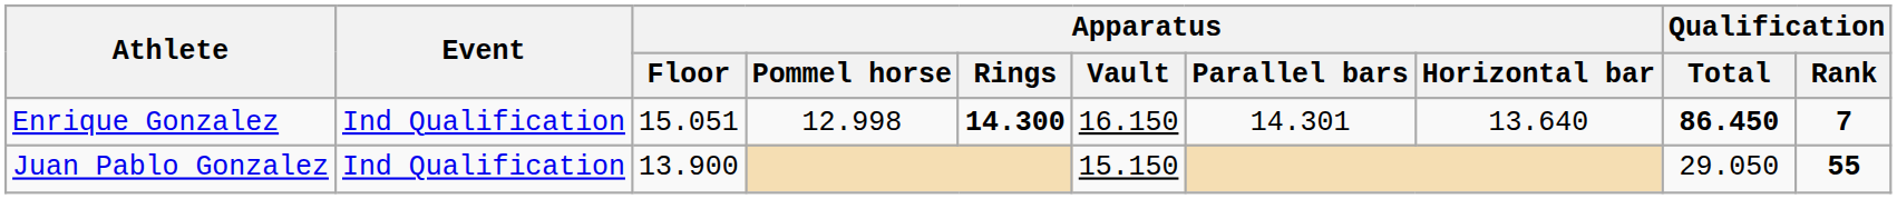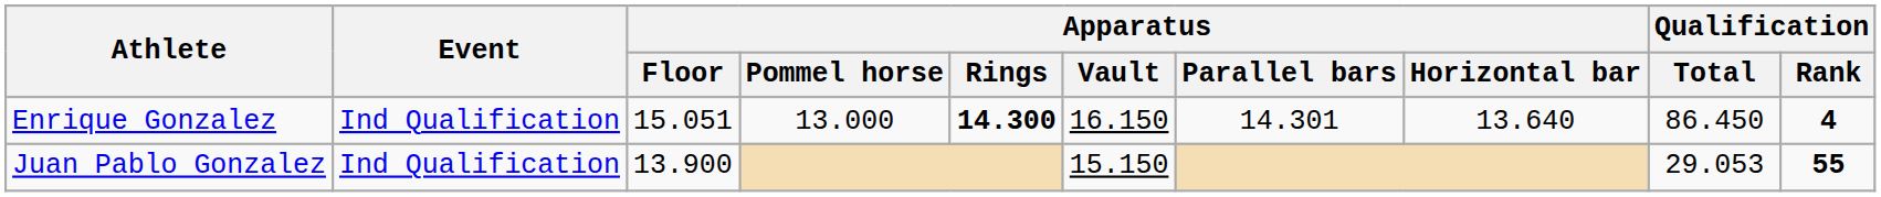 <table class="wikitable" style="font-size:90%">
 <tr>
 <th rowspan="2">Athlete</th>
 <th rowspan="2">Event</th>
 <th colspan = "6">Apparatus</th>
 <th colspan = "2">Qualification</th>
 </tr>
 <tr>
 <th>Floor</th>
 <th>Pommel horse</th>
 <th>Rings</th>
 <th>Vault</th>
 <th>Parallel bars</th>
 <th>Horizontal bar</th>
 <th>Total</th>
 <th>Rank</th>
 </tr>
 <tr>
 <td><a href='#'>Enrique Gonzalez</a></td>
 <td><a href='#'>Ind Qualification</a></td>
 <td align=center>15.051</td>
-<td align=center>12.998</td>
+<td align=center>13.000</td>
 <td align=center><strong>14.300</strong></td>
 <td align=center><u>16.150</u></td>
 <td align=center>14.301</td>
 <td align=center>13.640</td>
-<td align=center><strong>86.450</strong></td>
-<td align=center><strong>7</strong></td>
+<td align=center>86.450</td>
+<td align=center><strong>4</strong></td>
 </tr>
 <tr>
 <td><a href='#'>Juan Pablo Gonzalez</a></td>
 <td><a href='#'>Ind Qualification</a></td>
 <td align=center>13.900</td>
 <td align=center colspan=2 bgcolor=wheat></td>
 <td align=center><u>15.150</u></td>
 <td align=center colspan=2 bgcolor=wheat></td>
-<td align=center>29.050</td>
+<td align=center>29.053</td>
 <td align=center><strong>55</strong></td>
 </tr>
 </table>
